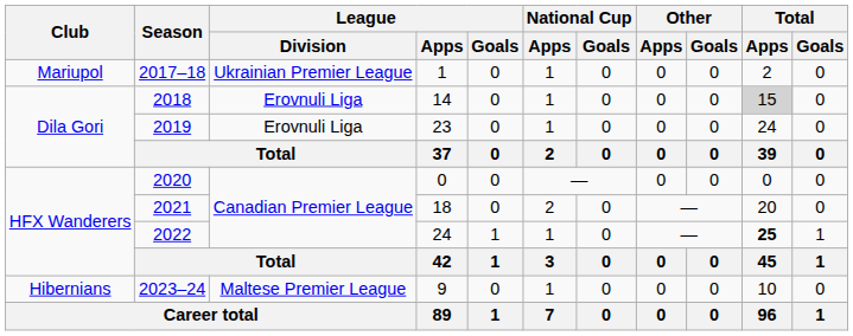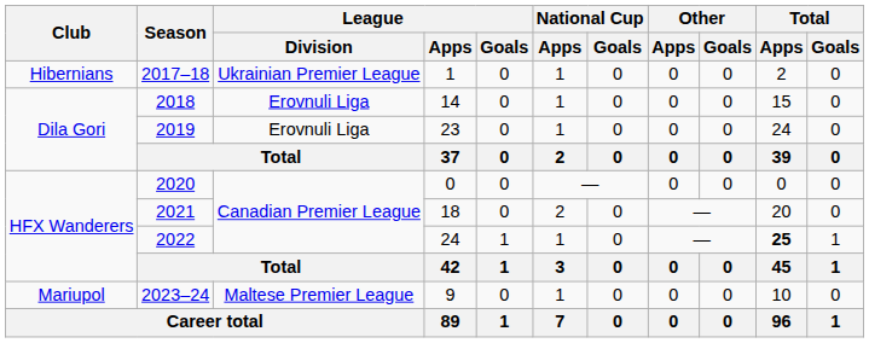 <table class="wikitable" style="text-align:center">
 <tr>
 <th rowspan="2">Club</th>
 <th rowspan="2">Season</th>
 <th colspan="3">League</th>
 <th colspan="2">National Cup</th>
 <th colspan="2">Other</th>
 <th colspan="2">Total</th>
 </tr>
 <tr>
 <th>Division</th>
 <th>Apps</th>
 <th>Goals</th>
 <th>Apps</th>
 <th>Goals</th>
 <th>Apps</th>
 <th>Goals</th>
 <th>Apps</th>
 <th>Goals</th>
 </tr>
 <tr>
-<td><a href='#'>Mariupol</a></td>
+<td><a href='#'>Hibernians</a></td>
 <td><a href='#'>2017–18</a></td>
 <td><a href='#'>Ukrainian Premier League</a></td>
 <td>1</td>
 <td>0</td>
 <td>1</td>
 <td>0</td>
 <td>0</td>
 <td>0</td>
 <td>2</td>
 <td>0</td>
 </tr>
 <tr>
 <td rowspan="3"><a href='#'>Dila Gori</a></td>
 <td><a href='#'>2018</a></td>
 <td><a href='#'>Erovnuli Liga</a></td>
 <td>14</td>
 <td>0</td>
 <td>1</td>
 <td>0</td>
 <td>0</td>
 <td>0</td>
-<td style="background: lightgrey;">15</td>
+<td>15</td>
 <td>0</td>
 </tr>
 <tr>
 <td><a href='#'>2019</a></td>
 <td>Erovnuli Liga</td>
 <td>23</td>
 <td>0</td>
 <td>1</td>
 <td>0</td>
 <td>0</td>
 <td>0</td>
 <td>24</td>
 <td>0</td>
 </tr>
 <tr>
 <th colspan="2">Total</th>
 <th>37</th>
 <th>0</th>
 <th>2</th>
 <th>0</th>
 <th>0</th>
 <th>0</th>
 <th>39</th>
 <th>0</th>
 </tr>
 <tr>
 <td rowspan="4"><a href='#'>HFX Wanderers</a></td>
 <td><a href='#'>2020</a></td>
 <td rowspan=3><a href='#'>Canadian Premier League</a></td>
 <td>0</td>
 <td>0</td>
 <td colspan="2">—</td>
 <td>0</td>
 <td>0</td>
 <td>0</td>
 <td>0</td>
 </tr>
 <tr>
 <td><a href='#'>2021</a></td>
 <td>18</td>
 <td>0</td>
 <td>2</td>
 <td>0</td>
 <td colspan="2">—</td>
 <td>20</td>
 <td>0</td>
 </tr>
 <tr>
 <td><a href='#'>2022</a></td>
 <td>24</td>
 <td>1</td>
 <td>1</td>
 <td>0</td>
 <td colspan="2">—</td>
 <td><strong>25</strong></td>
 <td>1</td>
 </tr>
 <tr>
 <th colspan="2">Total</th>
 <th>42</th>
 <th>1</th>
 <th>3</th>
 <th>0</th>
 <th>0</th>
 <th>0</th>
 <th>45</th>
 <th>1</th>
 </tr>
 <tr>
-<td><a href='#'>Hibernians</a></td>
+<td><a href='#'>Mariupol</a></td>
 <td><a href='#'>2023–24</a></td>
 <td><a href='#'>Maltese Premier League</a></td>
 <td>9</td>
 <td>0</td>
 <td>1</td>
 <td>0</td>
 <td>0</td>
 <td>0</td>
 <td>10</td>
 <td>0</td>
 </tr>
 <tr>
 <th colspan="3">Career total</th>
 <th>89</th>
 <th>1</th>
 <th>7</th>
 <th>0</th>
 <th>0</th>
 <th>0</th>
 <th>96</th>
 <th>1</th>
 </tr>
 </table>
